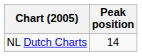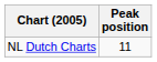 <table class="wikitable">
 <tr>
 <th>Chart (2005)</th>
 <th>Peak<br>position</th>
 </tr>
 <tr>
 <td>NL <a href='#'>Dutch Charts</a></td>
-<td align="center">14</td>
+<td align="center">11</td>
 </tr>
 </table>
